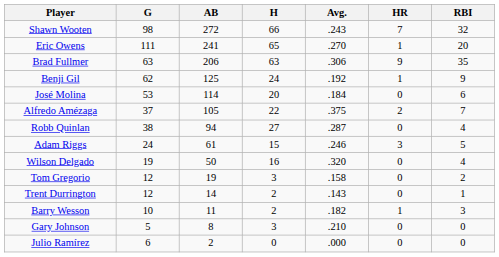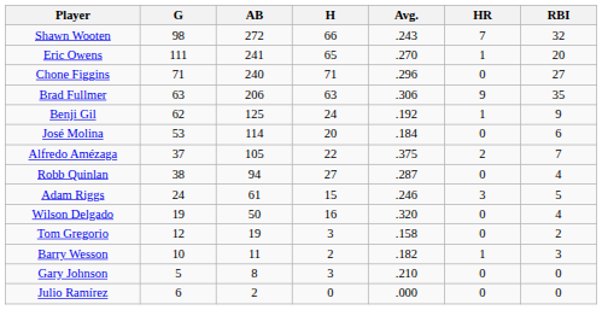 <table class="wikitable sortable">
 <tr>
 <th bgcolor="#DDDDFF" width="16%">Player</th>
 <th bgcolor="#DDDDFF" width="9%">G</th>
 <th bgcolor="#DDDDFF" width="9%">AB</th>
 <th bgcolor="#DDDDFF" width="9%">H</th>
 <th bgcolor="#DDDDFF" width="9%">Avg.</th>
 <th bgcolor="#DDDDFF" width="9%">HR</th>
 <th bgcolor="#DDDDFF" width="9%">RBI</th>
 </tr>
 <tr align=center>
 <td><a href='#'>Shawn Wooten</a></td>
 <td>98</td>
 <td>272</td>
 <td>66</td>
 <td>.243</td>
 <td>7</td>
 <td>32</td>
 </tr>
 <tr align=center>
 <td><a href='#'>Eric Owens</a></td>
 <td>111</td>
 <td>241</td>
 <td>65</td>
 <td>.270</td>
 <td>1</td>
 <td>20</td>
+</tr>
+<tr align=center>
+<td><a href='#'>Chone Figgins</a></td>
+<td>71</td>
+<td>240</td>
+<td>71</td>
+<td>.296</td>
+<td>0</td>
+<td>27</td>
 </tr>
 <tr align=center>
 <td><a href='#'>Brad Fullmer</a></td>
 <td>63</td>
 <td>206</td>
 <td>63</td>
 <td>.306</td>
 <td>9</td>
 <td>35</td>
 </tr>
 <tr align=center>
 <td><a href='#'>Benji Gil</a></td>
 <td>62</td>
 <td>125</td>
 <td>24</td>
 <td>.192</td>
 <td>1</td>
 <td>9</td>
 </tr>
 <tr align=center>
 <td><a href='#'>José Molina</a></td>
 <td>53</td>
 <td>114</td>
 <td>20</td>
 <td>.184</td>
 <td>0</td>
 <td>6</td>
 </tr>
 <tr align=center>
 <td><a href='#'>Alfredo Amézaga</a></td>
 <td>37</td>
 <td>105</td>
 <td>22</td>
 <td>.375</td>
 <td>2</td>
 <td>7</td>
 </tr>
 <tr align=center>
 <td><a href='#'>Robb Quinlan</a></td>
 <td>38</td>
 <td>94</td>
 <td>27</td>
 <td>.287</td>
 <td>0</td>
 <td>4</td>
 </tr>
 <tr align=center>
 <td><a href='#'>Adam Riggs</a></td>
 <td>24</td>
 <td>61</td>
 <td>15</td>
 <td>.246</td>
 <td>3</td>
 <td>5</td>
 </tr>
 <tr align=center>
 <td><a href='#'>Wilson Delgado</a></td>
 <td>19</td>
 <td>50</td>
 <td>16</td>
 <td>.320</td>
 <td>0</td>
 <td>4</td>
 </tr>
 <tr align=center>
 <td><a href='#'>Tom Gregorio</a></td>
 <td>12</td>
 <td>19</td>
 <td>3</td>
 <td>.158</td>
 <td>0</td>
 <td>2</td>
 </tr>
 <tr align=center>
-<td><a href='#'>Trent Durrington</a></td>
-<td>12</td>
-<td>14</td>
-<td>2</td>
-<td>.143</td>
-<td>0</td>
-<td>1</td>
-</tr>
-<tr align=center>
 <td><a href='#'>Barry Wesson</a></td>
 <td>10</td>
 <td>11</td>
 <td>2</td>
 <td>.182</td>
 <td>1</td>
 <td>3</td>
 </tr>
 <tr align=center>
 <td><a href='#'>Gary Johnson</a></td>
 <td>5</td>
 <td>8</td>
 <td>3</td>
 <td>.210</td>
 <td>0</td>
 <td>0</td>
 </tr>
 <tr align=center>
 <td><a href='#'>Julio Ramírez</a></td>
 <td>6</td>
 <td>2</td>
 <td>0</td>
 <td>.000</td>
 <td>0</td>
 <td>0</td>
 </tr>
 </table>
